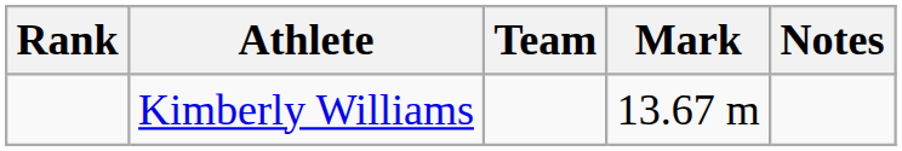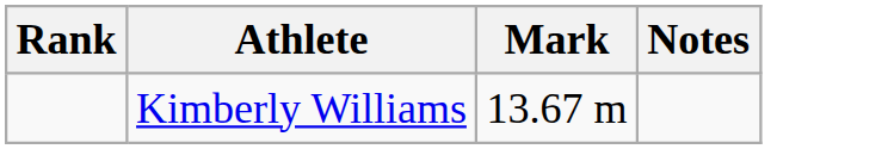 <table class="wikitable sortable">
 <tr>
 <th>Rank</th>
 <th>Athlete</th>
-<th>Team</th>
 <th>Mark</th>
 <th>Notes</th>
 </tr>
 <tr>
 <td align=center></td>
 <td><a href='#'>Kimberly Williams</a></td>
-<td></td>
 <td>13.67 m</td>
 <td></td>
 </tr>
 </table>
